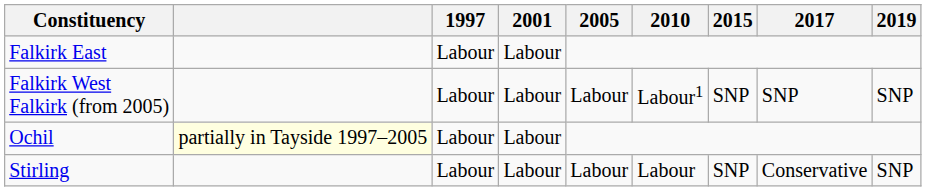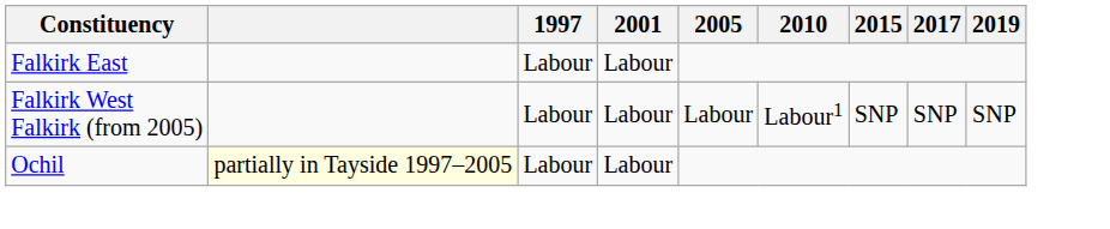 <table class="wikitable">
 <tr>
 <th>Constituency</th>
 <th></th>
 <th>1997</th>
 <th>2001</th>
 <th>2005</th>
 <th>2010</th>
 <th>2015</th>
 <th>2017</th>
 <th>2019</th>
 </tr>
 <tr>
 <td><a href='#'>Falkirk East</a></td>
 <td></td>
 <td bgcolor=>Labour</td>
 <td bgcolor=>Labour</td>
 <td colspan="5"></td>
 </tr>
 <tr>
 <td><a href='#'>Falkirk West</a><br><a href='#'>Falkirk</a> (from 2005)</td>
 <td></td>
 <td bgcolor=>Labour</td>
 <td bgcolor=>Labour</td>
 <td bgcolor=>Labour</td>
 <td bgcolor=>Labour<sup>1</sup></td>
 <td bgcolor=>SNP</td>
 <td bgcolor=>SNP</td>
 <td bgcolor=>SNP</td>
 </tr>
 <tr>
 <td><a href='#'>Ochil</a></td>
 <td style="background: lightyellow;">partially in Tayside 1997–2005</td>
 <td bgcolor=>Labour</td>
 <td bgcolor=>Labour</td>
 <td colspan="5"></td>
 </tr>
-<tr>
-<td><a href='#'>Stirling</a></td>
-<td></td>
-<td bgcolor=>Labour</td>
-<td bgcolor=>Labour</td>
-<td bgcolor=>Labour</td>
-<td bgcolor=>Labour</td>
-<td bgcolor=>SNP</td>
-<td bgcolor=>Conservative</td>
-<td bgcolor=>SNP</td>
-</tr>
 </table>
